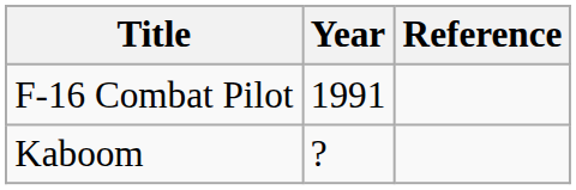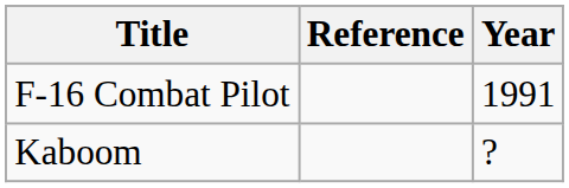 <table class="wikitable sortable">
 <tr>
 <th>Title</th>
+<th>Reference</th>
 <th>Year</th>
-<th>Reference</th>
 </tr>
 <tr>
 <td>F-16 Combat Pilot</td>
+<td></td>
 <td>1991</td>
-<td></td>
 </tr>
 <tr>
 <td>Kaboom</td>
+<td></td>
 <td>?</td>
-<td></td>
 </tr>
 </table>
